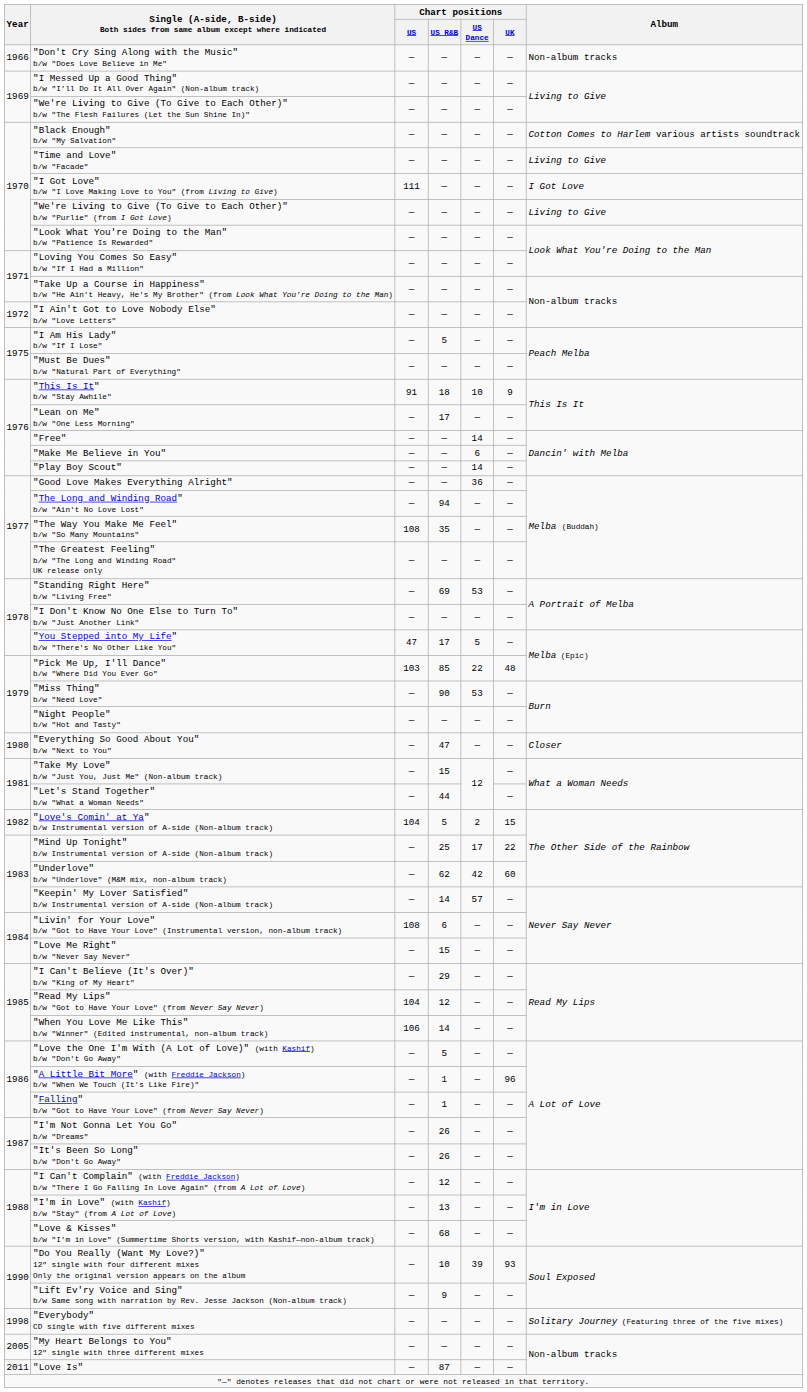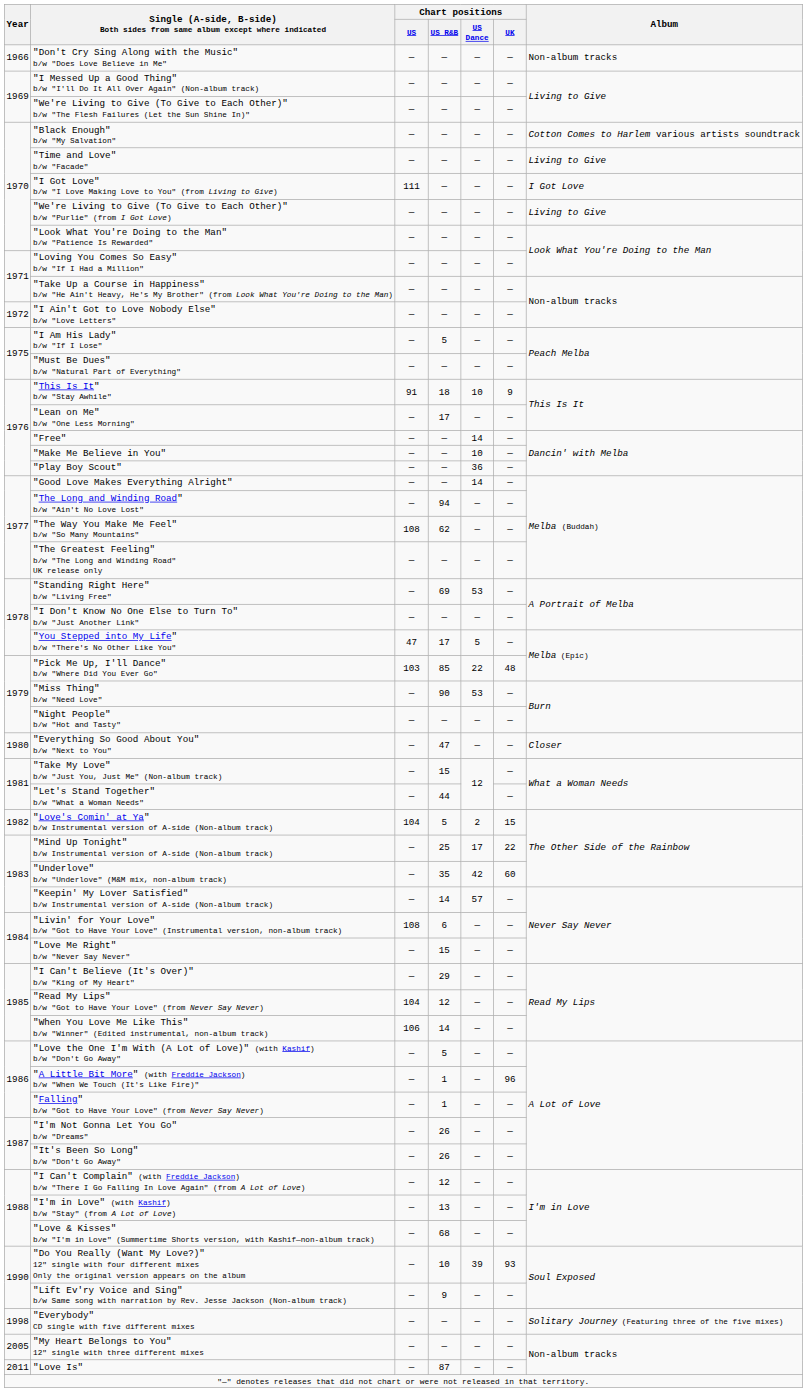 <table class="wikitable">
 <tr>
 <th rowspan="2">Year</th>
 <th rowspan="2">Single (A-side, B-side)<br><small>Both sides from same album except where indicated</small></th>
 <th colspan="4">Chart positions</th>
 <th rowspan="2">Album</th>
 </tr>
 <tr>
 <th style="text-align:center; width:40px;"><small><a href='#'>US</a></small><br></th>
 <th style="text-align:center; width:40px;"><small><a href='#'>US R&B</a></small><br></th>
 <th style="text-align:center; width:40px;"><small><a href='#'>US Dance</a></small><br></th>
 <th style="text-align:center; width:40px;"><small><a href='#'>UK</a></small><br></th>
 </tr>
 <tr>
 <td>1966</td>
 <td>"Don't Cry Sing Along with the Music"<br><small>b/w "Does Love Believe in Me"</small></td>
 <td style="text-align:center;">—</td>
 <td style="text-align:center;">—</td>
 <td style="text-align:center;">—</td>
 <td style="text-align:center;">—</td>
 <td align="left">Non-album tracks</td>
 </tr>
 <tr>
 <td rowspan="2">1969</td>
 <td>"I Messed Up a Good Thing"<br><small>b/w "I'll Do It All Over Again" (Non-album track)</small></td>
 <td style="text-align:center;">—</td>
 <td style="text-align:center;">—</td>
 <td style="text-align:center;">—</td>
 <td style="text-align:center;">—</td>
 <td align="left" rowspan="2"><em>Living to Give</em></td>
 </tr>
 <tr>
 <td>"We're Living to Give (To Give to Each Other)"<br><small>b/w "The Flesh Failures (Let the Sun Shine In)"</small></td>
 <td style="text-align:center;">—</td>
 <td style="text-align:center;">—</td>
 <td style="text-align:center;">—</td>
 <td style="text-align:center;">—</td>
 </tr>
 <tr>
 <td rowspan="5">1970</td>
 <td>"Black Enough"<br><small>b/w "My Salvation"</small></td>
 <td style="text-align:center;">—</td>
 <td style="text-align:center;">—</td>
 <td style="text-align:center;">—</td>
 <td style="text-align:center;">—</td>
 <td align="left"><em>Cotton Comes to Harlem</em> various artists soundtrack</td>
 </tr>
 <tr>
 <td>"Time and Love"<br><small>b/w "Facade"</small></td>
 <td style="text-align:center;">—</td>
 <td style="text-align:center;">—</td>
 <td style="text-align:center;">—</td>
 <td style="text-align:center;">—</td>
 <td align="left"><em>Living to Give</em></td>
 </tr>
 <tr>
 <td>"I Got Love"<br><small>b/w "I Love Making Love to You" (from <em>Living to Give</em>)</small></td>
 <td style="text-align:center;">111</td>
 <td style="text-align:center;">—</td>
 <td style="text-align:center;">—</td>
 <td style="text-align:center;">—</td>
 <td align="left"><em>I Got Love</em></td>
 </tr>
 <tr>
 <td>"We're Living to Give (To Give to Each Other)"<br><small>b/w "Purlie" (from <em>I Got Love</em>) </small></td>
 <td style="text-align:center;">—</td>
 <td style="text-align:center;">—</td>
 <td style="text-align:center;">—</td>
 <td style="text-align:center;">—</td>
 <td align="left"><em>Living to Give</em></td>
 </tr>
 <tr>
 <td>"Look What You're Doing to the Man"<br><small>b/w "Patience Is Rewarded"</small></td>
 <td style="text-align:center;">—</td>
 <td style="text-align:center;">—</td>
 <td style="text-align:center;">—</td>
 <td style="text-align:center;">—</td>
 <td align="left" rowspan="2"><em>Look What You're Doing to the Man</em></td>
 </tr>
 <tr>
 <td rowspan="2">1971</td>
 <td>"Loving You Comes So Easy"<br><small>b/w "If I Had a Million"</small></td>
 <td style="text-align:center;">—</td>
 <td style="text-align:center;">—</td>
 <td style="text-align:center;">—</td>
 <td style="text-align:center;">—</td>
 </tr>
 <tr>
 <td>"Take Up a Course in Happiness"<br><small>b/w "He Ain't Heavy, He's My Brother" (from <em>Look What You're Doing to the Man</em>)</small></td>
 <td style="text-align:center;">—</td>
 <td style="text-align:center;">—</td>
 <td style="text-align:center;">—</td>
 <td style="text-align:center;">—</td>
 <td align="left" rowspan="2">Non-album tracks</td>
 </tr>
 <tr>
 <td>1972</td>
 <td>"I Ain't Got to Love Nobody Else"<br><small>b/w "Love Letters"</small></td>
 <td style="text-align:center;">—</td>
 <td style="text-align:center;">—</td>
 <td style="text-align:center;">—</td>
 <td style="text-align:center;">—</td>
 </tr>
 <tr>
 <td rowspan="2">1975</td>
 <td>"I Am His Lady"<br><small>b/w "If I Lose"</small></td>
 <td style="text-align:center;">—</td>
 <td style="text-align:center;">5</td>
 <td style="text-align:center;">—</td>
 <td style="text-align:center;">—</td>
 <td align="left" rowspan="2"><em>Peach Melba</em></td>
 </tr>
 <tr>
 <td>"Must Be Dues"<br><small>b/w "Natural Part of Everything"</small></td>
 <td style="text-align:center;">—</td>
 <td style="text-align:center;">—</td>
 <td style="text-align:center;">—</td>
 <td style="text-align:center;">—</td>
 </tr>
 <tr>
 <td rowspan="5">1976</td>
 <td>"<a href='#'>This Is It</a>"<br><small>b/w "Stay Awhile"</small></td>
 <td style="text-align:center;">91</td>
 <td style="text-align:center;">18</td>
 <td style="text-align:center;">10</td>
 <td style="text-align:center;">9</td>
 <td align="left" rowspan="2"><em>This Is It</em></td>
 </tr>
 <tr>
 <td>"Lean on Me"<br><small>b/w "One Less Morning"</small></td>
 <td style="text-align:center;">—</td>
 <td style="text-align:center;">17</td>
 <td style="text-align:center;">—</td>
 <td style="text-align:center;">—</td>
 </tr>
 <tr>
 <td>"Free"</td>
 <td style="text-align:center;">—</td>
 <td style="text-align:center;">—</td>
 <td style="text-align:center;">14</td>
 <td style="text-align:center;">—</td>
 <td align="left" rowspan="3"><em>Dancin' with Melba</em></td>
 </tr>
 <tr>
 <td>"Make Me Believe in You"</td>
 <td style="text-align:center;">—</td>
 <td style="text-align:center;">—</td>
-<td style="text-align:center;">6</td>
+<td style="text-align:center;">10</td>
 <td style="text-align:center;">—</td>
 </tr>
 <tr>
 <td>"Play Boy Scout"</td>
 <td style="text-align:center;">—</td>
 <td style="text-align:center;">—</td>
-<td style="text-align:center;">14</td>
+<td style="text-align:center;">36</td>
 <td style="text-align:center;">—</td>
 </tr>
 <tr>
 <td rowspan="4">1977</td>
 <td>"Good Love Makes Everything Alright"</td>
 <td style="text-align:center;">—</td>
 <td style="text-align:center;">—</td>
-<td style="text-align:center;">36</td>
+<td style="text-align:center;">14</td>
 <td style="text-align:center;">—</td>
 <td align="left" rowspan="4"><em>Melba</em> <small>(Buddah)</small></td>
 </tr>
 <tr>
 <td>"<a href='#'>The Long and Winding Road</a>"<br><small>b/w "Ain't No Love Lost"</small></td>
 <td style="text-align:center;">—</td>
 <td style="text-align:center;">94</td>
 <td style="text-align:center;">—</td>
 <td style="text-align:center;">—</td>
 </tr>
 <tr>
 <td>"The Way You Make Me Feel"<br><small>b/w "So Many Mountains"</small></td>
 <td style="text-align:center;">108</td>
-<td style="text-align:center;">35</td>
+<td style="text-align:center;">62</td>
 <td style="text-align:center;">—</td>
 <td style="text-align:center;">—</td>
 </tr>
 <tr>
 <td>"The Greatest Feeling"<br><small>b/w "The Long and Winding Road"<br>UK release only</small></td>
 <td style="text-align:center;">—</td>
 <td style="text-align:center;">—</td>
 <td style="text-align:center;">—</td>
 <td style="text-align:center;">—</td>
 </tr>
 <tr>
 <td rowspan="3">1978</td>
 <td>"Standing Right Here"<br><small>b/w "Living Free"</small></td>
 <td style="text-align:center;">—</td>
 <td style="text-align:center;">69</td>
 <td style="text-align:center;">53</td>
 <td style="text-align:center;">—</td>
 <td align="left" rowspan="2"><em>A Portrait of Melba</em></td>
 </tr>
 <tr>
 <td>"I Don't Know No One Else to Turn To"<br><small>b/w "Just Another Link"</small></td>
 <td style="text-align:center;">—</td>
 <td style="text-align:center;">—</td>
 <td style="text-align:center;">—</td>
 <td style="text-align:center;">—</td>
 </tr>
 <tr>
 <td>"<a href='#'>You Stepped into My Life</a>"<br><small>b/w "There's No Other Like You"</small></td>
 <td style="text-align:center;">47</td>
 <td style="text-align:center;">17</td>
 <td style="text-align:center;">5</td>
 <td style="text-align:center;">—</td>
 <td align="left" rowspan="2"><em>Melba</em><small> (Epic)</small></td>
 </tr>
 <tr>
 <td rowspan="3">1979</td>
 <td>"Pick Me Up, I'll Dance"<br><small>b/w "Where Did You Ever Go"</small></td>
 <td style="text-align:center;">103</td>
 <td style="text-align:center;">85</td>
 <td style="text-align:center;">22</td>
 <td style="text-align:center;">48</td>
 </tr>
 <tr>
 <td>"Miss Thing"<br><small>b/w "Need Love"</small></td>
 <td style="text-align:center;">—</td>
 <td style="text-align:center;">90</td>
 <td style="text-align:center;">53</td>
 <td style="text-align:center;">—</td>
 <td align="left" rowspan="2"><em>Burn</em></td>
 </tr>
 <tr>
 <td>"Night People"<br><small>b/w "Hot and Tasty"</small></td>
 <td style="text-align:center;">—</td>
 <td style="text-align:center;">—</td>
 <td style="text-align:center;">—</td>
 <td style="text-align:center;">—</td>
 </tr>
 <tr>
 <td>1980</td>
 <td>"Everything So Good About You"<br><small>b/w "Next to You"</small></td>
 <td style="text-align:center;">—</td>
 <td style="text-align:center;">47</td>
 <td style="text-align:center;">—</td>
 <td style="text-align:center;">—</td>
 <td align="left"><em>Closer</em></td>
 </tr>
 <tr>
 <td rowspan="2">1981</td>
 <td>"Take My Love" <br><small>b/w "Just You, Just Me" (Non-album track)</small></td>
 <td style="text-align:center;">—</td>
 <td style="text-align:center;">15</td>
 <td style="text-align:center;" rowspan="2">12</td>
 <td style="text-align:center;">—</td>
 <td align="left" rowspan="2"><em>What a Woman Needs</em></td>
 </tr>
 <tr>
 <td>"Let's Stand Together" <br><small>b/w "What a Woman Needs"</small></td>
 <td style="text-align:center;">—</td>
 <td style="text-align:center;">44</td>
 <td style="text-align:center;">—</td>
 </tr>
 <tr>
 <td>1982</td>
 <td>"<a href='#'>Love's Comin' at Ya</a>"<br><small>b/w Instrumental version of A-side (Non-album track)</small></td>
 <td style="text-align:center;">104</td>
 <td style="text-align:center;">5</td>
 <td style="text-align:center;">2</td>
 <td style="text-align:center;">15</td>
 <td align="left" rowspan="3"><em>The Other Side of the Rainbow</em></td>
 </tr>
 <tr>
 <td rowspan="3">1983</td>
 <td>"Mind Up Tonight"<br><small>b/w Instrumental version of A-side (Non-album track)</small></td>
 <td style="text-align:center;">—</td>
 <td style="text-align:center;">25</td>
 <td style="text-align:center;">17</td>
 <td style="text-align:center;">22</td>
 </tr>
 <tr>
 <td>"Underlove"<br><small>b/w "Underlove" (M&M mix, non-album track)</small></td>
 <td style="text-align:center;">—</td>
-<td style="text-align:center;">62</td>
+<td style="text-align:center;">35</td>
 <td style="text-align:center;">42</td>
 <td style="text-align:center;">60</td>
 </tr>
 <tr>
 <td>"Keepin' My Lover Satisfied"<br><small>b/w Instrumental version of A-side (Non-album track)</small></td>
 <td style="text-align:center;">—</td>
 <td style="text-align:center;">14</td>
 <td style="text-align:center;">57</td>
 <td style="text-align:center;">—</td>
 <td align="left" rowspan="3"><em>Never Say Never</em></td>
 </tr>
 <tr>
 <td rowspan="2">1984</td>
 <td>"Livin' for Your Love"<br><small>b/w "Got to Have Your Love" (Instrumental version, non-album track)</small></td>
 <td style="text-align:center;">108</td>
 <td style="text-align:center;">6</td>
 <td style="text-align:center;">—</td>
 <td style="text-align:center;">—</td>
 </tr>
 <tr>
 <td>"Love Me Right"<br><small>b/w "Never Say Never"</small></td>
 <td style="text-align:center;">—</td>
 <td style="text-align:center;">15</td>
 <td style="text-align:center;">—</td>
 <td style="text-align:center;">—</td>
 </tr>
 <tr>
 <td rowspan="3">1985</td>
 <td>"I Can't Believe (It's Over)"<br><small>b/w "King of My Heart"</small></td>
 <td style="text-align:center;">—</td>
 <td style="text-align:center;">29</td>
 <td style="text-align:center;">—</td>
 <td style="text-align:center;">—</td>
 <td align="left" rowspan="3"><em>Read My Lips</em></td>
 </tr>
 <tr>
 <td>"Read My Lips"<br><small>b/w "Got to Have Your Love" (from <em>Never Say Never</em>)</small></td>
 <td style="text-align:center;">104</td>
 <td style="text-align:center;">12</td>
 <td style="text-align:center;">—</td>
 <td style="text-align:center;">—</td>
 </tr>
 <tr>
 <td>"When You Love Me Like This"<br><small>b/w "Winner" (Edited instrumental, non-album track)</small></td>
 <td style="text-align:center;">106</td>
 <td style="text-align:center;">14</td>
 <td style="text-align:center;">—</td>
 <td style="text-align:center;">—</td>
 </tr>
 <tr>
 <td rowspan="3">1986</td>
 <td>"Love the One I'm With (A Lot of Love)" <small>(with <a href='#'>Kashif</a>)</small><br><small>b/w "Don't Go Away"</small></td>
 <td style="text-align:center;">—</td>
 <td style="text-align:center;">5</td>
 <td style="text-align:center;">—</td>
 <td style="text-align:center;">—</td>
 <td align="left" rowspan="5"><em>A Lot of Love</em></td>
 </tr>
 <tr>
 <td>"<a href='#'>A Little Bit More</a>" <small>(with <a href='#'>Freddie Jackson</a>)</small><br><small>b/w "When We Touch (It's Like Fire)"</small></td>
 <td style="text-align:center;">—</td>
 <td style="text-align:center;">1</td>
 <td style="text-align:center;">—</td>
 <td style="text-align:center;">96</td>
 </tr>
 <tr>
 <td>"<a href='#'>Falling</a>"<br><small>b/w "Got to Have Your Love" (from <em>Never Say Never</em>)</small></td>
 <td style="text-align:center;">—</td>
 <td style="text-align:center;">1</td>
 <td style="text-align:center;">—</td>
 <td style="text-align:center;">—</td>
 </tr>
 <tr>
 <td rowspan="2">1987</td>
 <td>"I'm Not Gonna Let You Go"<br><small>b/w "Dreams"</small></td>
 <td style="text-align:center;">—</td>
 <td style="text-align:center;">26</td>
 <td style="text-align:center;">—</td>
 <td style="text-align:center;">—</td>
 </tr>
 <tr>
 <td>"It's Been So Long"<br><small>b/w "Don't Go Away"</small></td>
 <td style="text-align:center;">—</td>
 <td style="text-align:center;">26</td>
 <td style="text-align:center;">—</td>
 <td style="text-align:center;">—</td>
 </tr>
 <tr>
 <td rowspan="3">1988</td>
 <td>"I Can't Complain" <small> (with <a href='#'>Freddie Jackson</a>)</small><br><small>b/w "There I Go Falling In Love Again" (from <em>A Lot of Love</em>)</small></td>
 <td style="text-align:center;">—</td>
 <td style="text-align:center;">12</td>
 <td style="text-align:center;">—</td>
 <td style="text-align:center;">—</td>
 <td align="left" rowspan="3"><em>I'm in Love</em></td>
 </tr>
 <tr>
 <td>"I'm in Love" <small> (with <a href='#'>Kashif</a>)</small><br><small>b/w "Stay" (from <em>A Lot of Love</em>)</small></td>
 <td style="text-align:center;">—</td>
 <td style="text-align:center;">13</td>
 <td style="text-align:center;">—</td>
 <td style="text-align:center;">—</td>
 </tr>
 <tr>
 <td>"Love & Kisses"<br><small>b/w "I'm in Love" (Summertime Shorts version, with Kashif—non-album track)</small></td>
 <td style="text-align:center;">—</td>
 <td style="text-align:center;">68</td>
 <td style="text-align:center;">—</td>
 <td style="text-align:center;">—</td>
 </tr>
 <tr>
 <td rowspan="2">1990</td>
 <td>"Do You Really (Want My Love?)"<br><small>12" single with four different mixes<br>Only the original version appears on the album</small></td>
 <td style="text-align:center;">—</td>
 <td style="text-align:center;">10</td>
 <td style="text-align:center;">39</td>
 <td style="text-align:center;">93</td>
 <td align="left" rowspan="2"><em>Soul Exposed</em></td>
 </tr>
 <tr>
 <td>"Lift Ev'ry Voice and Sing"<br><small>b/w Same song with narration by Rev. Jesse Jackson (Non-album track)</small></td>
 <td style="text-align:center;">—</td>
 <td style="text-align:center;">9</td>
 <td style="text-align:center;">—</td>
 <td style="text-align:center;">—</td>
 </tr>
 <tr>
 <td>1998</td>
 <td>"Everybody"<br><small>CD single with five different mixes</small></td>
 <td style="text-align:center;">—</td>
 <td style="text-align:center;">—</td>
 <td style="text-align:center;">—</td>
 <td style="text-align:center;">—</td>
 <td align="left"><em>Solitary Journey</em><small> (Featuring three of the five mixes)</small></td>
 </tr>
 <tr>
 <td>2005</td>
 <td>"My Heart Belongs to You"<br><small>12" single with three different mixes</small></td>
 <td style="text-align:center;">—</td>
 <td style="text-align:center;">—</td>
 <td style="text-align:center;">—</td>
 <td style="text-align:center;">—</td>
 <td align="left" rowspan="2">Non-album tracks</td>
 </tr>
 <tr>
 <td>2011</td>
 <td>"Love Is"</td>
 <td style="text-align:center;">—</td>
 <td style="text-align:center;">87</td>
 <td style="text-align:center;">—</td>
 <td style="text-align:center;">—</td>
 </tr>
 <tr>
 <td colspan="7" style="text-align:center; font-size:85%">"—" denotes releases that did not chart or were not released in that territory.</td>
 </tr>
 </table>
